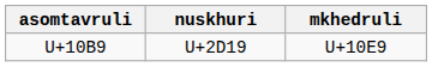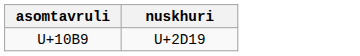 <table class="wikitable" style="width:100">
 <tr>
 <th width="100">asomtavruli</th>
 <th width="100">nuskhuri</th>
-<th width="100">mkhedruli</th>
 </tr>
 <tr>
 <td align="center">U+10B9</td>
 <td align="center">U+2D19</td>
-<td align="center">U+10E9</td>
 </tr>
 </table>
